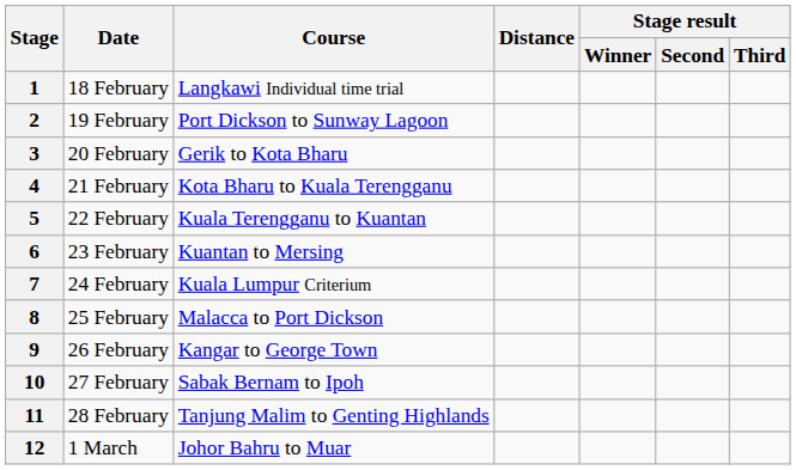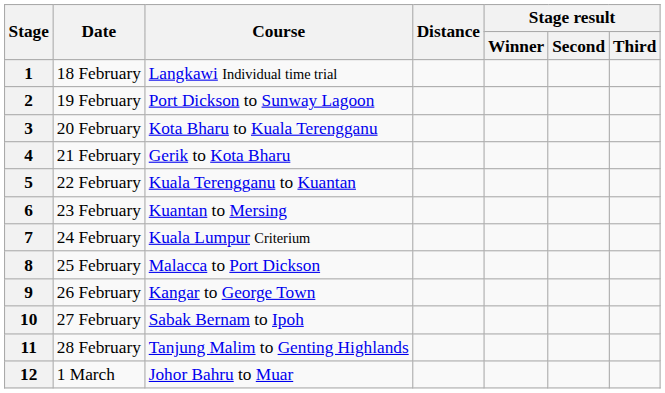 <table class=wikitable>
 <tr>
 <th rowspan=2>Stage</th>
 <th rowspan=2>Date</th>
 <th rowspan=2>Course</th>
 <th rowspan=2>Distance</th>
 <th colspan=3>Stage result</th>
 </tr>
 <tr>
 <th>Winner</th>
 <th>Second</th>
 <th>Third</th>
 </tr>
 <tr>
 <th>1</th>
 <td>18 February</td>
 <td><a href='#'>Langkawi</a> <small>Individual time trial</small></td>
 <td align=center></td>
 <td></td>
 <td></td>
 <td></td>
 </tr>
 <tr>
 <th>2</th>
 <td>19 February</td>
 <td><a href='#'>Port Dickson</a> to <a href='#'>Sunway Lagoon</a></td>
 <td align=center></td>
 <td></td>
 <td></td>
 <td></td>
 </tr>
 <tr>
 <th>3</th>
 <td>20 February</td>
-<td><a href='#'>Gerik</a> to <a href='#'>Kota Bharu</a></td>
+<td><a href='#'>Kota Bharu</a> to <a href='#'>Kuala Terengganu</a></td>
 <td align=center></td>
 <td></td>
 <td></td>
 <td></td>
 </tr>
 <tr>
 <th>4</th>
 <td>21 February</td>
-<td><a href='#'>Kota Bharu</a> to <a href='#'>Kuala Terengganu</a></td>
+<td><a href='#'>Gerik</a> to <a href='#'>Kota Bharu</a></td>
 <td align=center></td>
 <td></td>
 <td></td>
 <td></td>
 </tr>
 <tr>
 <th>5</th>
 <td>22 February</td>
 <td><a href='#'>Kuala Terengganu</a> to <a href='#'>Kuantan</a></td>
 <td align=center></td>
 <td></td>
 <td></td>
 <td></td>
 </tr>
 <tr>
 <th>6</th>
 <td>23 February</td>
 <td><a href='#'>Kuantan</a> to <a href='#'>Mersing</a></td>
 <td align=center></td>
 <td></td>
 <td></td>
 <td></td>
 </tr>
 <tr>
 <th>7</th>
 <td>24 February</td>
 <td><a href='#'>Kuala Lumpur</a> <small>Criterium</small></td>
 <td align=center></td>
 <td></td>
 <td></td>
 <td></td>
 </tr>
 <tr>
 <th>8</th>
 <td>25 February</td>
 <td><a href='#'>Malacca</a> to <a href='#'>Port Dickson</a></td>
 <td align=center></td>
 <td></td>
 <td></td>
 <td></td>
 </tr>
 <tr>
 <th>9</th>
 <td>26 February</td>
 <td><a href='#'>Kangar</a> to <a href='#'>George Town</a></td>
 <td align=center></td>
 <td></td>
 <td></td>
 <td></td>
 </tr>
 <tr>
 <th>10</th>
 <td>27 February</td>
 <td><a href='#'>Sabak Bernam</a> to <a href='#'>Ipoh</a></td>
 <td align=center></td>
 <td></td>
 <td></td>
 <td></td>
 </tr>
 <tr>
 <th>11</th>
 <td>28 February</td>
 <td><a href='#'>Tanjung Malim</a> to <a href='#'>Genting Highlands</a></td>
 <td align=center></td>
 <td></td>
 <td></td>
 <td></td>
 </tr>
 <tr>
 <th>12</th>
 <td>1 March</td>
 <td><a href='#'>Johor Bahru</a> to <a href='#'>Muar</a></td>
 <td align=center></td>
 <td></td>
 <td></td>
 <td></td>
 </tr>
 </table>
